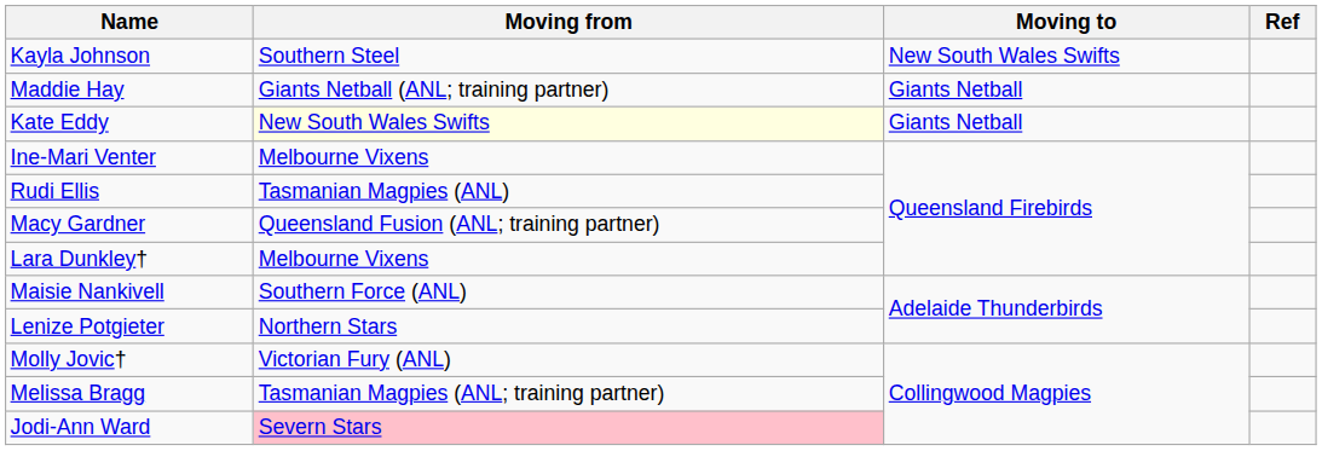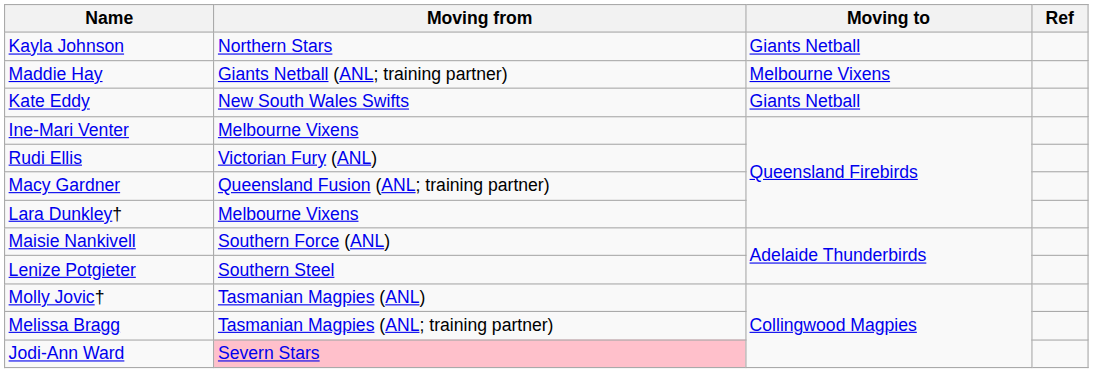 <table class="wikitable sortable" style="width:78%; text-align:center; text-align:left;">
 <tr>
 <th>Name</th>
 <th>Moving from</th>
 <th>Moving to</th>
 <th>Ref</th>
 </tr>
 <tr>
 <td> <a href='#'>Kayla Johnson</a></td>
-<td> <a href='#'>Southern Steel</a></td>
-<td> <a href='#'>New South Wales Swifts</a></td>
+<td> <a href='#'>Northern Stars</a></td>
+<td> <a href='#'>Giants Netball</a></td>
 <td style="text-align: center;"></td>
 </tr>
 <tr>
 <td> <a href='#'>Maddie Hay</a></td>
 <td> <a href='#'>Giants Netball</a> (<a href='#'>ANL</a>; training partner)</td>
-<td> <a href='#'>Giants Netball</a></td>
+<td> <a href='#'>Melbourne Vixens</a></td>
 <td style="text-align: center;"></td>
 </tr>
 <tr>
 <td> <a href='#'>Kate Eddy</a></td>
-<td style="background: lightyellow;"> <a href='#'>New South Wales Swifts</a></td>
+<td> <a href='#'>New South Wales Swifts</a></td>
 <td> <a href='#'>Giants Netball</a></td>
 <td style="text-align: center;"></td>
 </tr>
 <tr>
 <td> <a href='#'>Ine-Mari Venter</a></td>
 <td> <a href='#'>Melbourne Vixens</a></td>
 <td rowspan="4"> <a href='#'>Queensland Firebirds</a></td>
 <td style="text-align: center;"></td>
 </tr>
 <tr>
 <td> <a href='#'>Rudi Ellis</a></td>
-<td> <a href='#'>Tasmanian Magpies</a> (<a href='#'>ANL</a>)</td>
+<td> <a href='#'>Victorian Fury</a> (<a href='#'>ANL</a>)</td>
 <td style="text-align: center;"></td>
 </tr>
 <tr>
 <td> <a href='#'>Macy Gardner</a></td>
 <td> <a href='#'>Queensland Fusion</a> (<a href='#'>ANL</a>; training partner)</td>
 <td style="text-align: center;"></td>
 </tr>
 <tr>
 <td> <a href='#'>Lara Dunkley</a>†</td>
 <td> <a href='#'>Melbourne Vixens</a></td>
 <td style="text-align: center;"></td>
 </tr>
 <tr>
 <td> <a href='#'>Maisie Nankivell</a></td>
 <td> <a href='#'>Southern Force</a> (<a href='#'>ANL</a>)</td>
 <td rowspan="2"> <a href='#'>Adelaide Thunderbirds</a></td>
 <td style="text-align: center;"></td>
 </tr>
 <tr>
 <td> <a href='#'>Lenize Potgieter</a></td>
-<td> <a href='#'>Northern Stars</a></td>
+<td> <a href='#'>Southern Steel</a></td>
 <td style="text-align: center;"></td>
 </tr>
 <tr>
 <td> <a href='#'>Molly Jovic</a>†</td>
-<td> <a href='#'>Victorian Fury</a> (<a href='#'>ANL</a>)</td>
+<td> <a href='#'>Tasmanian Magpies</a> (<a href='#'>ANL</a>)</td>
 <td rowspan="3"> <a href='#'>Collingwood Magpies</a></td>
 <td style="text-align: center;"></td>
 </tr>
 <tr>
 <td> <a href='#'>Melissa Bragg</a></td>
 <td> <a href='#'>Tasmanian Magpies</a> (<a href='#'>ANL</a>; training partner)</td>
 <td style="text-align: center;"></td>
 </tr>
 <tr>
 <td> <a href='#'>Jodi-Ann Ward</a></td>
 <td style="background: pink;"> <a href='#'>Severn Stars</a></td>
 <td style="text-align: center;"></td>
 </tr>
 </table>
